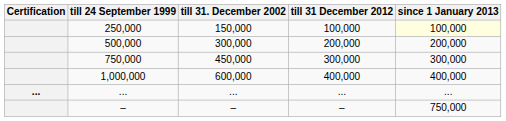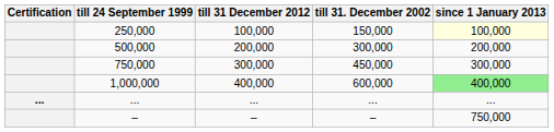 <table class="wikitable plainrowheaders" style="text-align:center;">
 <tr>
 <th bgcolor="#EE9A4D">Certification</th>
 <th bgcolor="#EE9A4D">till 24 September 1999</th>
+<th bgcolor="#EE9A4D">till 31 December 2012</th>
 <th bgcolor="#EE9A4D">till 31. December 2002</th>
-<th bgcolor="#EE9A4D">till 31 December 2012</th>
 <th bgcolor="#EE9A4D">since 1 January 2013</th>
 </tr>
 <tr>
 <th scope="row"></th>
 <td align="center">250,000</td>
+<td align="center">100,000</td>
 <td align="center">150,000</td>
-<td align="center">100,000</td>
 <td align="center" style="background: lightyellow;">100,000</td>
 </tr>
 <tr>
 <th scope="row"></th>
 <td align="center">500,000</td>
+<td align="center">200,000</td>
 <td align="center">300,000</td>
-<td align="center">200,000</td>
 <td align="center">200,000</td>
 </tr>
 <tr>
 <th scope="row"></th>
 <td align="center">750,000</td>
+<td align="center">300,000</td>
 <td align="center">450,000</td>
-<td align="center">300,000</td>
 <td align="center">300,000</td>
 </tr>
 <tr>
 <th scope="row"></th>
 <td align="center">1,000,000</td>
+<td align="center">400,000</td>
 <td align="center">600,000</td>
-<td align="center">400,000</td>
-<td align="center">400,000</td>
+<td align="center" style="background: lightgreen;">400,000</td>
 </tr>
 <tr>
 <th scope="row">...</th>
 <td align="center">...</td>
 <td align="center">...</td>
 <td align="center">...</td>
 <td align="center">...</td>
 </tr>
 <tr>
 <th scope="row"></th>
 <td align="center">–</td>
 <td align="center">–</td>
 <td align="center">–</td>
 <td align="center">750,000</td>
 </tr>
 </table>
